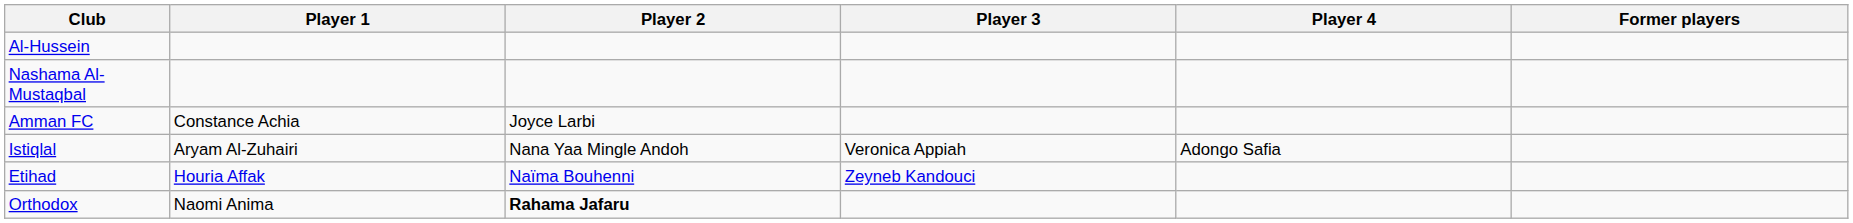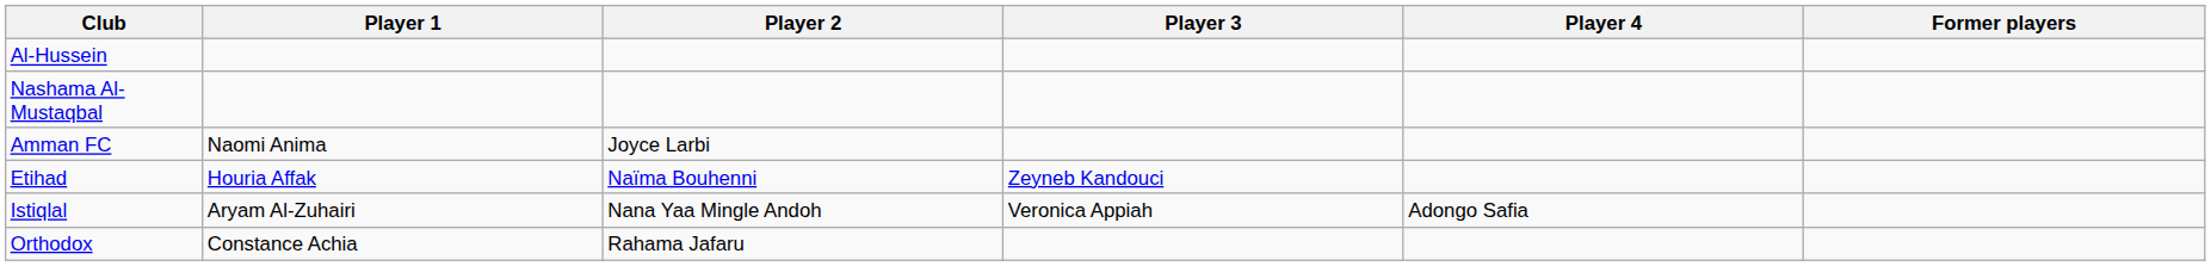 <table class="wikitable" style="text-align: left; font-size:80%">
 <tr>
 <th width="120">Club</th>
 <th width="250">Player 1</th>
 <th width="250">Player 2</th>
 <th width="250">Player 3</th>
 <th width="250">Player 4</th>
 <th width="250">Former players</th>
 </tr>
 <tr>
 <td><a href='#'>Al-Hussein</a></td>
 <td></td>
 <td></td>
 <td></td>
 <td></td>
 <td></td>
 </tr>
 <tr>
 <td><a href='#'>Nashama Al-Mustaqbal</a></td>
 <td></td>
 <td></td>
 <td></td>
 <td></td>
 <td></td>
 </tr>
 <tr>
 <td><a href='#'>Amman FC</a></td>
-<td> Constance Achia</td>
+<td>  Naomi Anima</td>
 <td> Joyce Larbi</td>
 <td></td>
+<td></td>
+<td></td>
+</tr>
+<tr>
+<td><a href='#'>Etihad</a></td>
+<td><a href='#'>Houria Affak</a></td>
+<td> <a href='#'>Naïma Bouhenni</a></td>
+<td> <a href='#'>Zeyneb Kandouci</a></td>
 <td></td>
 <td></td>
 </tr>
 <tr>
 <td><a href='#'>Istiqlal</a></td>
 <td> Aryam Al-Zuhairi</td>
 <td> Nana Yaa Mingle Andoh</td>
 <td>  Veronica Appiah</td>
 <td>  Adongo Safia</td>
 <td></td>
 </tr>
 <tr>
-<td><a href='#'>Etihad</a></td>
-<td><a href='#'>Houria Affak</a></td>
-<td> <a href='#'>Naïma Bouhenni</a></td>
-<td> <a href='#'>Zeyneb Kandouci</a></td>
-<td></td>
-<td></td>
-</tr>
-<tr>
 <td><a href='#'>Orthodox</a></td>
-<td>  Naomi Anima</td>
-<td><strong>  Rahama Jafaru</strong></td>
+<td> Constance Achia</td>
+<td>  Rahama Jafaru</td>
 <td></td>
 <td></td>
 <td></td>
 </tr>
 </table>
